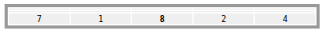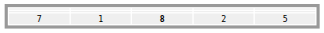 <table border="0" width="500" align="center" style="border: 5px solid #999; background-color:white">
 <tr align="center" bgcolor="#EFEFEF">
 <th></th>
 <th></th>
 <th></th>
 <th></th>
 <th></th>
 </tr>
 <tr align="center" bgcolor="#EFEFEF">
 <td></td>
 <td></td>
 <td></td>
 <td></td>
 <td></td>
 </tr>
 <tr align="center" bgcolor="#EFEFEF">
 <td>7</td>
 <td>1</td>
 <td><strong>8</strong></td>
 <td>2</td>
-<td>4</td>
+<td>5</td>
 </tr>
 </table>
